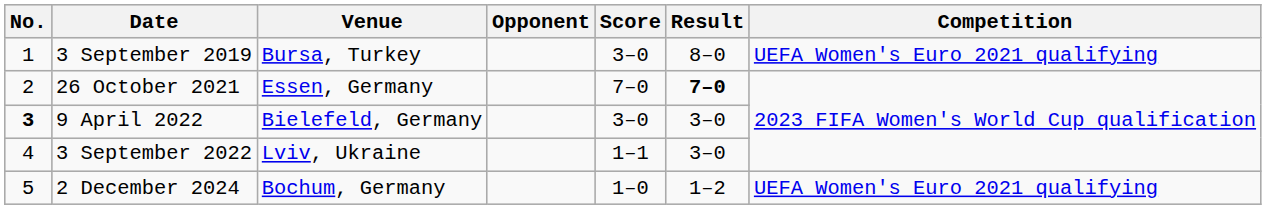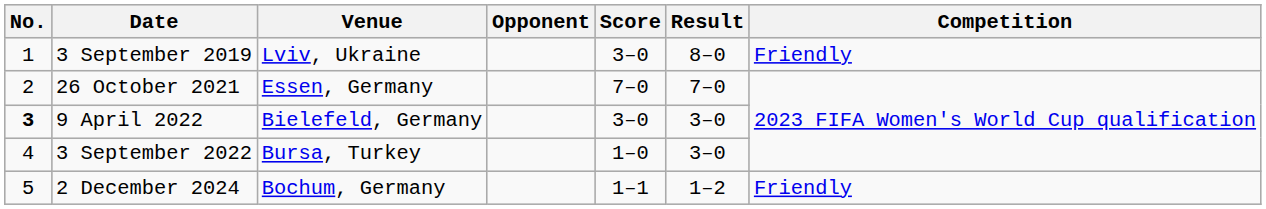 <table class="wikitable sortable">
 <tr>
 <th scope="col">No.</th>
 <th scope="col">Date</th>
 <th scope="col">Venue</th>
 <th scope="col">Opponent</th>
 <th scope="col">Score</th>
 <th scope="col">Result</th>
 <th scope="col">Competition</th>
 </tr>
 <tr>
 <td align="center">1</td>
 <td>3 September 2019</td>
-<td><a href='#'>Bursa</a>, Turkey</td>
+<td><a href='#'>Lviv</a>, Ukraine</td>
 <td></td>
 <td align="center">3–0</td>
 <td align="center">8–0</td>
-<td><a href='#'>UEFA Women's Euro 2021 qualifying</a></td>
+<td><a href='#'>Friendly</a></td>
 </tr>
 <tr>
 <td align="center">2</td>
 <td>26 October 2021</td>
 <td><a href='#'>Essen</a>, Germany</td>
 <td></td>
 <td align="center">7–0</td>
-<td align="center"><strong>7–0</strong></td>
+<td align="center">7–0</td>
 <td rowspan=3><a href='#'>2023 FIFA Women's World Cup qualification</a></td>
 </tr>
 <tr>
 <td align="center"><strong>3</strong></td>
 <td>9 April 2022</td>
 <td><a href='#'>Bielefeld</a>, Germany</td>
 <td></td>
 <td align="center">3–0</td>
 <td align="center">3–0</td>
 </tr>
 <tr>
 <td align="center">4</td>
 <td>3 September 2022</td>
-<td><a href='#'>Lviv</a>, Ukraine</td>
+<td><a href='#'>Bursa</a>, Turkey</td>
 <td></td>
-<td align="center">1–1</td>
+<td align="center">1–0</td>
 <td align="center">3–0</td>
 </tr>
 <tr>
 <td align="center">5</td>
 <td>2 December 2024</td>
 <td><a href='#'>Bochum</a>, Germany</td>
 <td></td>
-<td align="center">1–0</td>
+<td align="center">1–1</td>
 <td align="center">1–2</td>
-<td><a href='#'>UEFA Women's Euro 2021 qualifying</a></td>
+<td><a href='#'>Friendly</a></td>
 </tr>
 </table>
